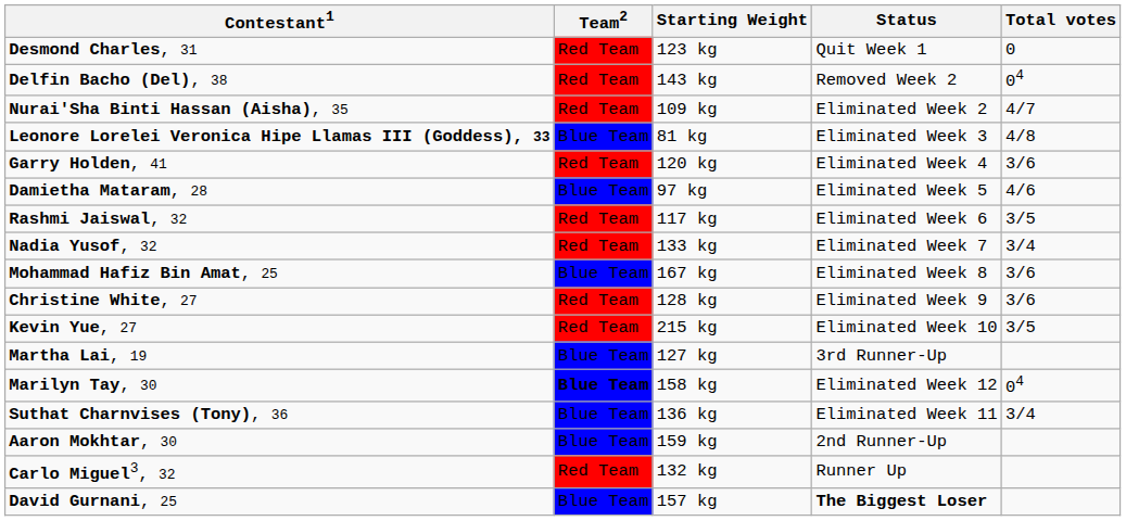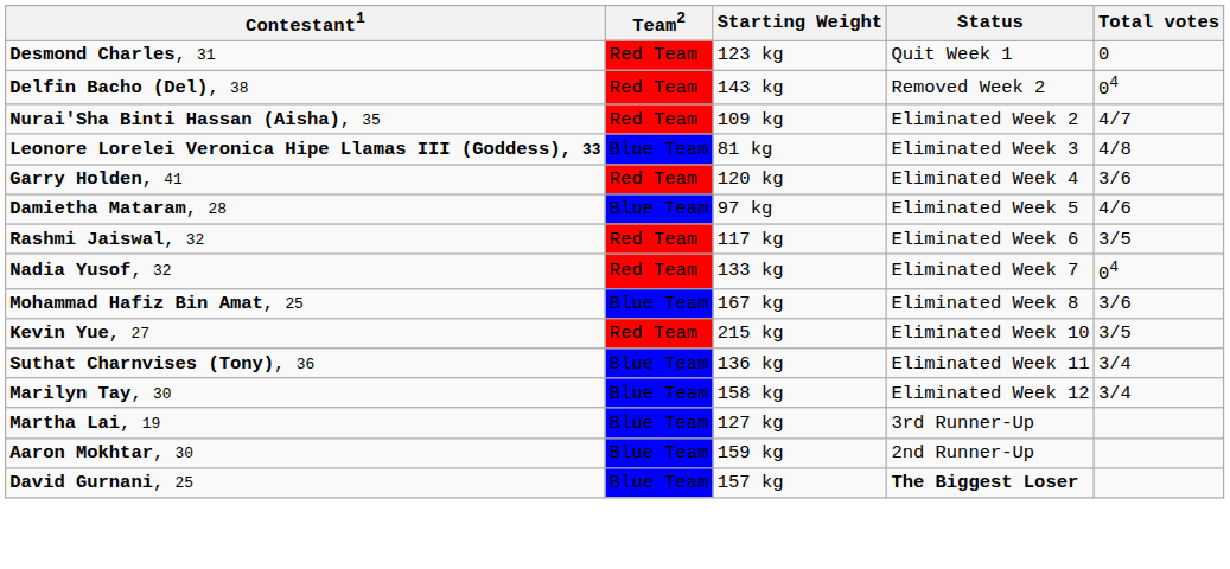 <table class="wikitable sortable">
 <tr>
 <th>Contestant<sup>1</sup></th>
 <th>Team<sup>2</sup></th>
 <th>Starting Weight</th>
 <th>Status</th>
 <th>Total votes</th>
 </tr>
 <tr>
 <td><strong>Desmond Charles</strong>, <small>31</small></td>
 <td style="background:red;"><span>Red Team</span></td>
 <td>123 kg</td>
 <td>Quit Week 1</td>
 <td>0</td>
 </tr>
 <tr>
 <td><strong>Delfin Bacho (Del)</strong>, <small>38</small></td>
 <td style="background:red;"><span>Red Team</span></td>
 <td>143 kg</td>
 <td>Removed Week 2</td>
 <td>0<sup>4</sup></td>
 </tr>
 <tr>
 <td><strong>Nurai'Sha Binti Hassan (Aisha)</strong>, <small>35</small></td>
 <td style="background:red;"><span>Red Team</span></td>
 <td>109 kg</td>
 <td>Eliminated Week 2</td>
 <td>4/7</td>
 </tr>
 <tr>
 <td><strong>Leonore Lorelei Veronica Hipe Llamas III (Goddess), <small>33</small></strong></td>
 <td style="background:blue;"><span>Blue Team</span></td>
 <td>81 kg</td>
 <td>Eliminated Week 3</td>
 <td>4/8</td>
 </tr>
 <tr>
 <td><strong>Garry Holden</strong>, <small>41</small></td>
 <td style="background:red;"><span>Red Team</span></td>
 <td>120 kg</td>
 <td>Eliminated Week 4</td>
 <td>3/6</td>
 </tr>
 <tr>
 <td><strong>Damietha Mataram</strong>, <small>28</small></td>
 <td style="background:blue;"><span>Blue Team</span></td>
 <td>97 kg</td>
 <td>Eliminated Week 5</td>
 <td>4/6</td>
 </tr>
 <tr>
 <td><strong>Rashmi Jaiswal</strong>, <small>32</small></td>
 <td style="background:red;"><span>Red Team</span></td>
 <td>117 kg</td>
 <td>Eliminated Week 6</td>
 <td>3/5</td>
 </tr>
 <tr>
 <td><strong>Nadia Yusof</strong>, <small>32</small></td>
 <td style="background:red;"><span>Red Team</span></td>
 <td>133 kg</td>
 <td>Eliminated Week 7</td>
-<td>3/4</td>
+<td>0<sup>4</sup></td>
 </tr>
 <tr>
 <td><strong>Mohammad Hafiz Bin Amat</strong>, <small>25</small></td>
 <td style="background:blue;"><span>Blue Team</span></td>
 <td>167 kg</td>
 <td>Eliminated Week 8</td>
-<td>3/6</td>
-</tr>
-<tr>
-<td><strong>Christine White</strong>, <small>27</small></td>
-<td style="background:red;"><span>Red Team</span></td>
-<td>128 kg</td>
-<td>Eliminated Week 9</td>
 <td>3/6</td>
 </tr>
 <tr>
 <td><strong>Kevin Yue</strong>, <small>27</small></td>
 <td style="background:red;"><span>Red Team</span></td>
 <td>215 kg</td>
 <td>Eliminated Week 10</td>
 <td>3/5</td>
 </tr>
 <tr>
+<td><strong>Suthat Charnvises (Tony)</strong>, <small>36</small></td>
+<td style="background:blue;"><span>Blue Team</span></td>
+<td>136 kg</td>
+<td>Eliminated Week 11</td>
+<td>3/4</td>
+</tr>
+<tr>
+<td><strong>Marilyn Tay</strong>, <small>30</small></td>
+<td style="background:blue;"><span>Blue Team</span></td>
+<td>158 kg</td>
+<td>Eliminated Week 12</td>
+<td>3/4</td>
+</tr>
+<tr>
 <td><strong>Martha Lai</strong>, <small>19</small></td>
 <td style="background:blue;"><span>Blue Team</span></td>
 <td>127 kg</td>
 <td>3rd Runner-Up</td>
 <td></td>
 </tr>
 <tr>
-<td><strong>Marilyn Tay</strong>, <small>30</small></td>
-<td style="background:blue;"><strong><span>Blue Team</span></strong></td>
-<td>158 kg</td>
-<td>Eliminated Week 12</td>
-<td>0<sup>4</sup></td>
-</tr>
-<tr>
-<td><strong>Suthat Charnvises (Tony)</strong>, <small>36</small></td>
-<td style="background:blue;"><span>Blue Team</span></td>
-<td>136 kg</td>
-<td>Eliminated Week 11</td>
-<td>3/4</td>
-</tr>
-<tr>
 <td><strong>Aaron Mokhtar</strong>, <small>30</small></td>
 <td style="background:blue;"><span>Blue Team</span></td>
 <td>159 kg</td>
 <td>2nd Runner-Up</td>
-<td></td>
-</tr>
-<tr>
-<td><strong>Carlo Miguel</strong><sup>3</sup>, <small>32</small></td>
-<td style="background:red;"><span>Red Team</span></td>
-<td>132 kg</td>
-<td>Runner Up</td>
 <td></td>
 </tr>
 <tr>
 <td><strong>David Gurnani</strong>, <small>25</small></td>
 <td style="background:blue;"><span>Blue Team</span></td>
 <td>157 kg</td>
 <td><strong>The Biggest Loser</strong></td>
 <td></td>
 </tr>
 </table>
